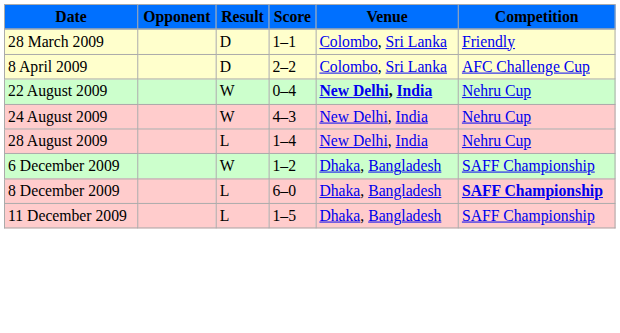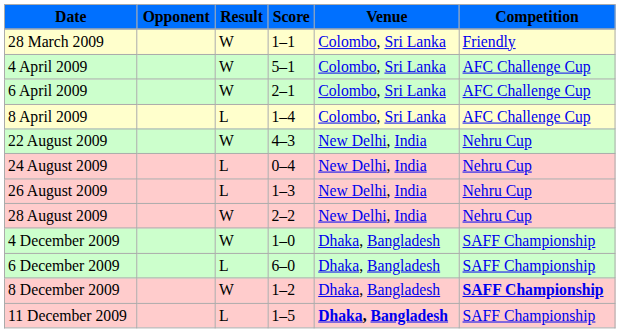 <table width=100% class="wikitable">
 <tr>
 <th style="background:#0070FF;"><span>Date</span></th>
 <th style="background:#0070FF;"><span>Opponent</span></th>
 <th style="background:#0070FF;"><span>Result</span></th>
 <th style="background:#0070FF;"><span>Score</span></th>
 <th style="background:#0070FF;"><span>Venue</span></th>
 <th style="background:#0070FF;"><span>Competition</span></th>
 </tr>
 <tr>
 </tr>
 <tr style="background:#FFFFCC;">
 <td>28 March 2009</td>
 <td></td>
-<td>D</td>
+<td>W</td>
 <td>1–1</td>
 <td> <a href='#'>Colombo</a>, <a href='#'>Sri Lanka</a></td>
 <td><a href='#'>Friendly</a></td>
 </tr>
+<tr style="background:#CCFFCC;">
+<td>4 April 2009</td>
+<td></td>
+<td>W</td>
+<td>5–1</td>
+<td> <a href='#'>Colombo</a>, <a href='#'>Sri Lanka</a></td>
+<td><a href='#'>AFC Challenge Cup</a></td>
+</tr>
+<tr style="background:#CCFFCC;">
+<td>6 April 2009</td>
+<td></td>
+<td>W</td>
+<td>2–1</td>
+<td> <a href='#'>Colombo</a>, <a href='#'>Sri Lanka</a></td>
+<td><a href='#'>AFC Challenge Cup</a></td>
+</tr>
 <tr style="background:#FFFFCC;">
 <td>8 April 2009</td>
 <td></td>
-<td>D</td>
-<td>2–2</td>
+<td>L</td>
+<td>1–4</td>
 <td> <a href='#'>Colombo</a>, <a href='#'>Sri Lanka</a></td>
 <td><a href='#'>AFC Challenge Cup</a></td>
 </tr>
 <tr style="background:#CCFFCC;">
 <td>22 August 2009</td>
 <td></td>
 <td>W</td>
-<td>0–4</td>
-<td><strong> <a href='#'>New Delhi</a>, <a href='#'>India</a></strong></td>
+<td>4–3</td>
+<td> <a href='#'>New Delhi</a>, <a href='#'>India</a></td>
 <td><a href='#'>Nehru Cup</a></td>
 </tr>
 <tr style="background:#FCC;">
 <td>24 August 2009</td>
 <td></td>
-<td>W</td>
-<td>4–3</td>
+<td>L</td>
+<td>0–4</td>
+<td> <a href='#'>New Delhi</a>, <a href='#'>India</a></td>
+<td><a href='#'>Nehru Cup</a></td>
+</tr>
+<tr style="background:#FCC;">
+<td>26 August 2009</td>
+<td></td>
+<td>L</td>
+<td>1–3</td>
 <td> <a href='#'>New Delhi</a>, <a href='#'>India</a></td>
 <td><a href='#'>Nehru Cup</a></td>
 </tr>
 <tr style="background:#FCC;">
 <td>28 August 2009</td>
 <td></td>
-<td>L</td>
-<td>1–4</td>
+<td>W</td>
+<td>2–2</td>
 <td> <a href='#'>New Delhi</a>, <a href='#'>India</a></td>
 <td><a href='#'>Nehru Cup</a></td>
 </tr>
 <tr style="background:#CCFFCC;">
+<td>4 December 2009</td>
+<td></td>
+<td>W</td>
+<td>1–0</td>
+<td> <a href='#'>Dhaka</a>, <a href='#'>Bangladesh</a></td>
+<td><a href='#'>SAFF Championship</a></td>
+</tr>
+<tr style="background:#CCFFCC;">
 <td>6 December 2009</td>
 <td></td>
-<td>W</td>
-<td>1–2</td>
+<td>L</td>
+<td>6–0</td>
 <td> <a href='#'>Dhaka</a>, <a href='#'>Bangladesh</a></td>
 <td><a href='#'>SAFF Championship</a></td>
 </tr>
 <tr style="background:#FCC;">
 <td>8 December 2009</td>
 <td></td>
-<td>L</td>
-<td>6–0</td>
+<td>W</td>
+<td>1–2</td>
 <td> <a href='#'>Dhaka</a>, <a href='#'>Bangladesh</a></td>
 <td><strong><a href='#'>SAFF Championship</a></strong></td>
 </tr>
 <tr style="background:#FCC;">
 <td>11 December 2009</td>
 <td></td>
 <td>L</td>
 <td>1–5</td>
-<td> <a href='#'>Dhaka</a>, <a href='#'>Bangladesh</a></td>
+<td><strong> <a href='#'>Dhaka</a>, <a href='#'>Bangladesh</a></strong></td>
 <td><a href='#'>SAFF Championship</a></td>
 </tr>
 </table>
